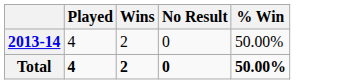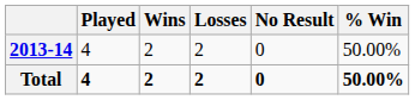 <table class="wikitable">
 <tr>
 <th></th>
 <th>Played</th>
 <th>Wins</th>
+<th>Losses</th>
 <th>No Result</th>
 <th>% Win</th>
 </tr>
 <tr>
 <th><a href='#'>2013-14</a></th>
 <td>4</td>
+<td>2</td>
 <td>2</td>
 <td>0</td>
 <td>50.00%</td>
 </tr>
 <tr>
 <th>Total</th>
 <td><strong>4</strong></td>
 <td><strong>2</strong></td>
+<td><strong>2</strong></td>
 <td><strong>0</strong></td>
 <td><strong>50.00%</strong></td>
 </tr>
 </table>
